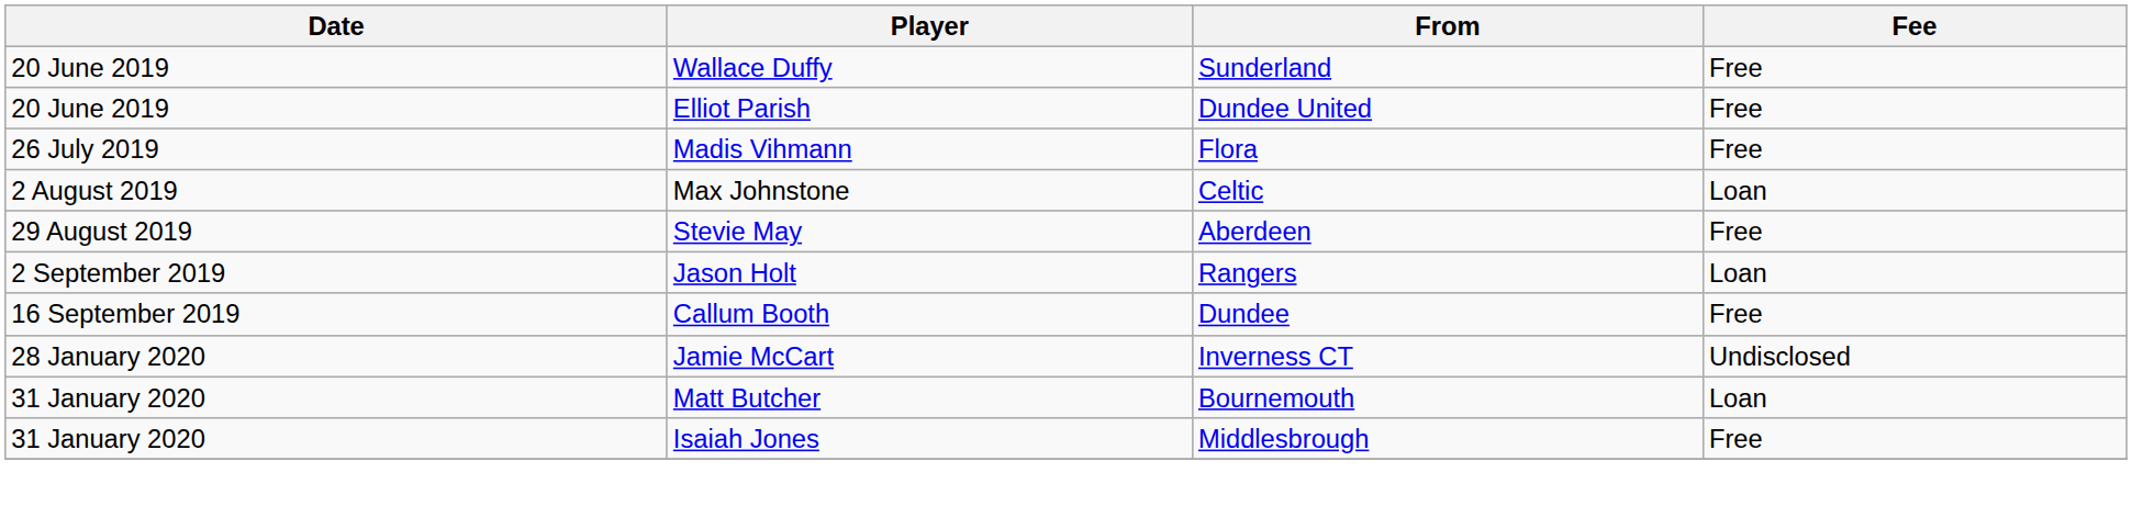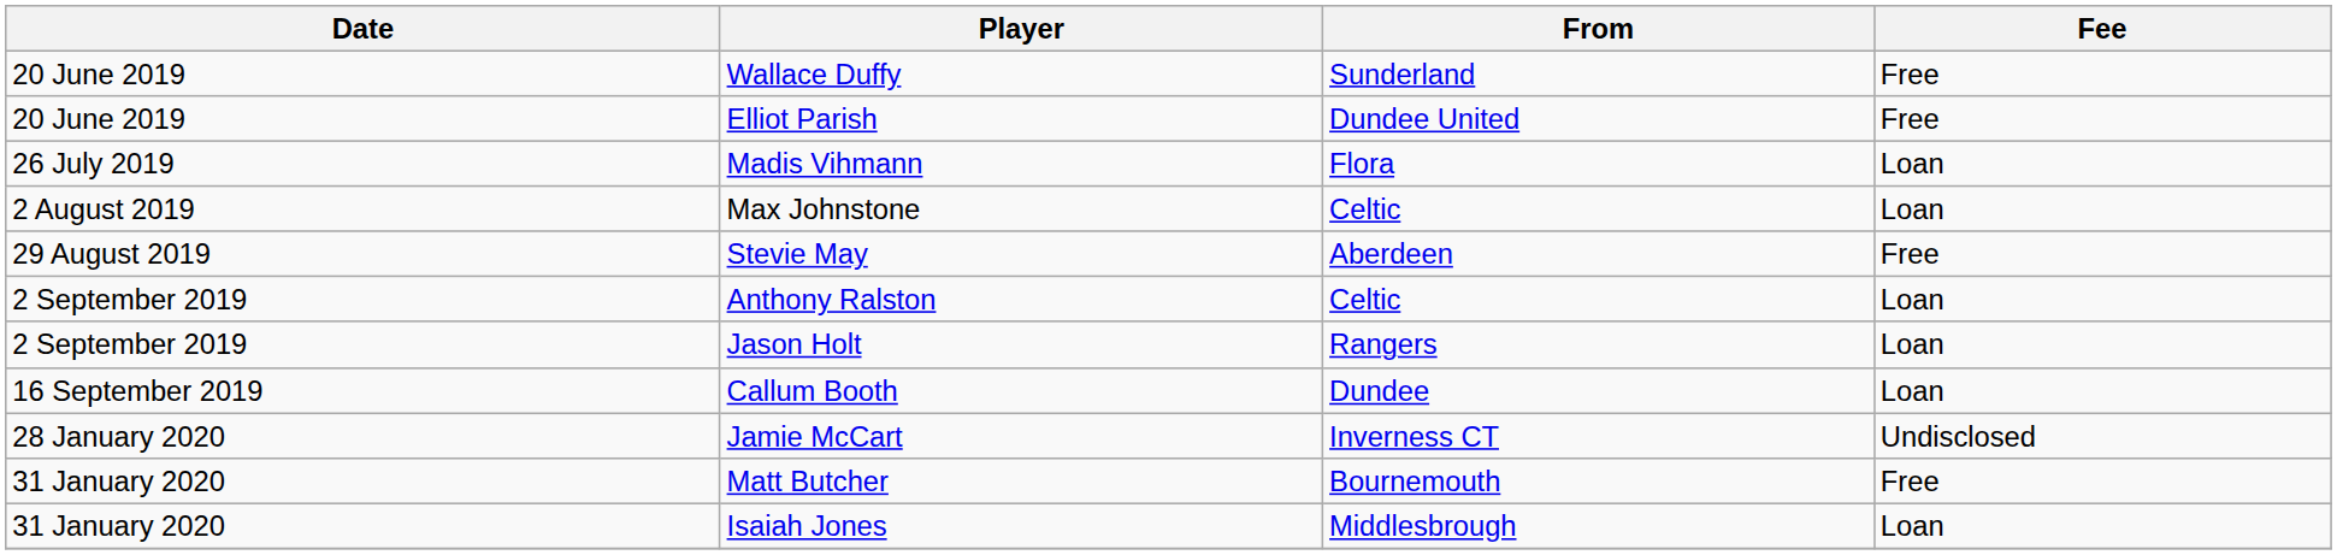 <table class="wikitable" style="text-align:center; font-size:95%;width:98%; text-align:left">
 <tr>
 <th><strong>Date</strong></th>
 <th><strong>Player</strong></th>
 <th><strong>From</strong></th>
 <th><strong>Fee</strong></th>
 </tr>
 <tr>
 <td>20 June 2019</td>
 <td> <a href='#'>Wallace Duffy</a></td>
 <td> <a href='#'>Sunderland</a></td>
 <td>Free</td>
 </tr>
 <tr>
 <td>20 June 2019</td>
 <td> <a href='#'>Elliot Parish</a></td>
 <td> <a href='#'>Dundee United</a></td>
 <td>Free</td>
 </tr>
 <tr>
 <td>26 July 2019</td>
 <td> <a href='#'>Madis Vihmann</a></td>
 <td> <a href='#'>Flora</a></td>
-<td>Free</td>
+<td>Loan</td>
 </tr>
 <tr>
 <td>2 August 2019</td>
 <td> Max Johnstone</td>
 <td> <a href='#'>Celtic</a></td>
 <td>Loan</td>
 </tr>
 <tr>
 <td>29 August 2019</td>
 <td> <a href='#'>Stevie May</a></td>
 <td> <a href='#'>Aberdeen</a></td>
 <td>Free</td>
 </tr>
 <tr>
 <td>2 September 2019</td>
+<td> <a href='#'>Anthony Ralston</a></td>
+<td> <a href='#'>Celtic</a></td>
+<td>Loan</td>
+</tr>
+<tr>
+<td>2 September 2019</td>
 <td> <a href='#'>Jason Holt</a></td>
 <td> <a href='#'>Rangers</a></td>
 <td>Loan</td>
 </tr>
 <tr>
 <td>16 September 2019</td>
 <td> <a href='#'>Callum Booth</a></td>
 <td> <a href='#'>Dundee</a></td>
-<td>Free</td>
+<td>Loan</td>
 </tr>
 <tr>
 <td>28 January 2020</td>
 <td> <a href='#'>Jamie McCart</a></td>
 <td> <a href='#'>Inverness CT</a></td>
 <td>Undisclosed</td>
 </tr>
 <tr>
 <td>31 January 2020</td>
 <td> <a href='#'>Matt Butcher</a></td>
 <td> <a href='#'>Bournemouth</a></td>
-<td>Loan</td>
+<td>Free</td>
 </tr>
 <tr>
 <td>31 January 2020</td>
 <td> <a href='#'>Isaiah Jones</a></td>
 <td> <a href='#'>Middlesbrough</a></td>
-<td>Free</td>
+<td>Loan</td>
 </tr>
 <tr>
 </tr>
 </table>
